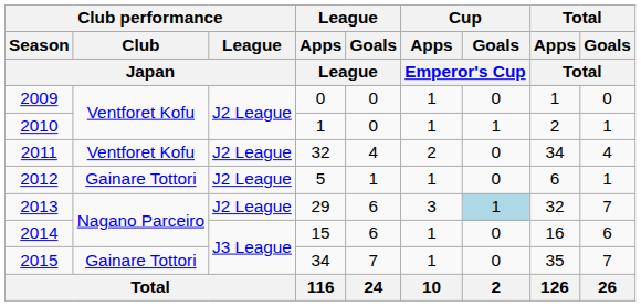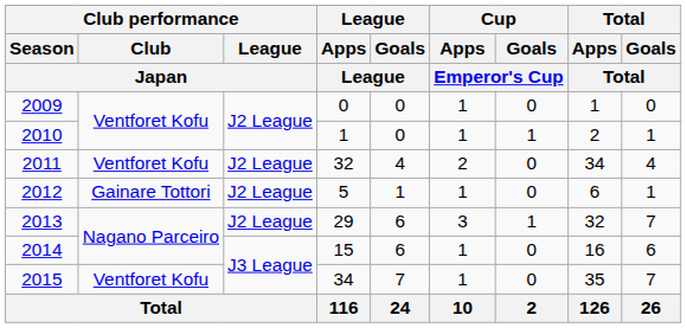 <table class="wikitable" style="text-align:center;">
 <tr>
 <th colspan=3>Club performance</th>
 <th colspan=2>League</th>
 <th colspan=2>Cup</th>
 <th colspan=2>Total</th>
 </tr>
 <tr>
 <th>Season</th>
 <th>Club</th>
 <th>League</th>
 <th>Apps</th>
 <th>Goals</th>
 <th>Apps</th>
 <th>Goals</th>
 <th>Apps</th>
 <th>Goals</th>
 </tr>
 <tr>
 <th colspan=3>Japan</th>
 <th colspan=2>League</th>
 <th colspan=2><a href='#'>Emperor's Cup</a></th>
 <th colspan=2>Total</th>
 </tr>
 <tr>
 <td><a href='#'>2009</a></td>
 <td rowspan="2"><a href='#'>Ventforet Kofu</a></td>
 <td rowspan="2"><a href='#'>J2 League</a></td>
 <td>0</td>
 <td>0</td>
 <td>1</td>
 <td>0</td>
 <td>1</td>
 <td>0</td>
 </tr>
 <tr>
 <td><a href='#'>2010</a></td>
 <td>1</td>
 <td>0</td>
 <td>1</td>
 <td>1</td>
 <td>2</td>
 <td>1</td>
 </tr>
 <tr>
 <td><a href='#'>2011</a></td>
 <td><a href='#'>Ventforet Kofu</a></td>
 <td><a href='#'>J2 League</a></td>
 <td>32</td>
 <td>4</td>
 <td>2</td>
 <td>0</td>
 <td>34</td>
 <td>4</td>
 </tr>
 <tr>
 <td><a href='#'>2012</a></td>
 <td><a href='#'>Gainare Tottori</a></td>
 <td><a href='#'>J2 League</a></td>
 <td>5</td>
 <td>1</td>
 <td>1</td>
 <td>0</td>
 <td>6</td>
 <td>1</td>
 </tr>
 <tr>
 <td><a href='#'>2013</a></td>
 <td rowspan="2"><a href='#'>Nagano Parceiro</a></td>
 <td><a href='#'>J2 League</a></td>
 <td>29</td>
 <td>6</td>
 <td>3</td>
-<td style="background: lightblue;">1</td>
+<td>1</td>
 <td>32</td>
 <td>7</td>
 </tr>
 <tr>
 <td><a href='#'>2014</a></td>
 <td rowspan="2"><a href='#'>J3 League</a></td>
 <td>15</td>
 <td>6</td>
 <td>1</td>
 <td>0</td>
 <td>16</td>
 <td>6</td>
 </tr>
 <tr>
 <td><a href='#'>2015</a></td>
-<td><a href='#'>Gainare Tottori</a></td>
+<td><a href='#'>Ventforet Kofu</a></td>
 <td>34</td>
 <td>7</td>
 <td>1</td>
 <td>0</td>
 <td>35</td>
 <td>7</td>
 </tr>
 <tr>
 <th colspan=3>Total</th>
 <th>116</th>
 <th>24</th>
 <th>10</th>
 <th>2</th>
 <th>126</th>
 <th>26</th>
 </tr>
 </table>
